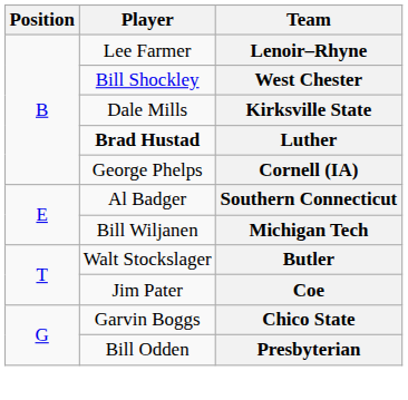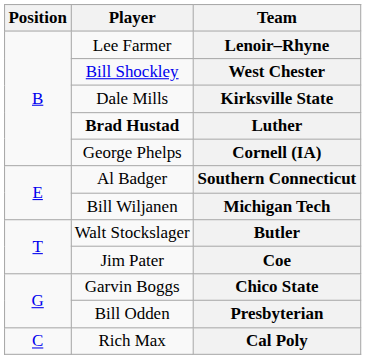 <table class="wikitable">
 <tr>
 <th>Position</th>
 <th>Player</th>
 <th>Team</th>
 </tr>
 <tr style="text-align:center;">
 <td rowspan="5"><a href='#'>B</a></td>
 <td>Lee Farmer</td>
 <th Style = >Lenoir–Rhyne</th>
 </tr>
 <tr style="text-align:center;">
 <td><a href='#'>Bill Shockley</a></td>
 <th Style = >West Chester</th>
 </tr>
 <tr style="text-align:center;">
 <td>Dale Mills</td>
 <th Style = >Kirksville State</th>
 </tr>
 <tr style="text-align:center;">
 <td><strong>Brad Hustad</strong></td>
 <th Style = >Luther</th>
 </tr>
 <tr style="text-align:center;">
 <td>George Phelps</td>
 <th Style = >Cornell (IA)</th>
 </tr>
 <tr style="text-align:center;">
 <td rowspan="2"><a href='#'>E</a></td>
 <td>Al Badger</td>
 <th Style = >Southern Connecticut</th>
 </tr>
 <tr style="text-align:center;">
 <td>Bill Wiljanen</td>
 <th Style = >Michigan Tech</th>
 </tr>
 <tr style="text-align:center;">
 <td rowspan="2"><a href='#'>T</a></td>
 <td>Walt Stockslager</td>
 <th Style = >Butler</th>
 </tr>
 <tr style="text-align:center;">
 <td>Jim Pater</td>
 <th Style = >Coe</th>
 </tr>
 <tr style="text-align:center;">
 <td rowspan="2"><a href='#'>G</a></td>
 <td>Garvin Boggs</td>
 <th Style = >Chico State</th>
 </tr>
 <tr style="text-align:center;">
 <td>Bill Odden</td>
 <th Style = >Presbyterian</th>
 </tr>
+<tr style="text-align:center;">
+<td><a href='#'>C</a></td>
+<td>Rich Max</td>
+<th Style = >Cal Poly</th>
+</tr>
 </table>
